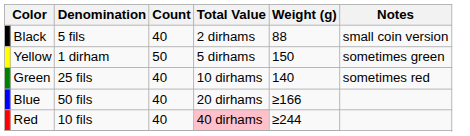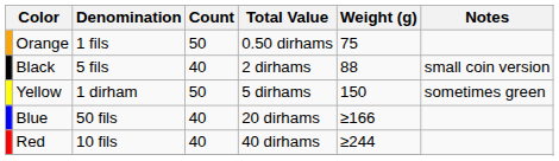 <table class="wikitable">
 <tr>
 <th colspan=2>Color</th>
 <th>Denomination</th>
 <th>Count</th>
 <th>Total Value</th>
 <th>Weight (g)</th>
 <th>Notes</th>
+</tr>
+<tr>
+<td style="background:Orange"></td>
+<td>Orange</td>
+<td>1 fils</td>
+<td>50</td>
+<td>0.50 dirhams</td>
+<td>75</td>
+<td></td>
 </tr>
 <tr>
 <td style="background:Black"></td>
 <td>Black</td>
 <td>5 fils</td>
 <td>40</td>
 <td>2 dirhams</td>
 <td>88</td>
 <td>small coin version</td>
 </tr>
 <tr>
 <td style="background:Yellow"></td>
 <td>Yellow</td>
 <td>1 dirham</td>
 <td>50</td>
 <td>5 dirhams</td>
 <td>150</td>
 <td>sometimes green</td>
 </tr>
 <tr>
-<td style="background:Green"></td>
-<td>Green</td>
-<td>25 fils</td>
-<td>40</td>
-<td>10 dirhams</td>
-<td>140</td>
-<td>sometimes red</td>
-</tr>
-<tr>
 <td style="background:Blue"></td>
 <td>Blue</td>
 <td>50 fils</td>
 <td>40</td>
 <td>20 dirhams</td>
 <td>≥166</td>
 <td></td>
 </tr>
 <tr>
 <td style="background:Red"></td>
 <td>Red</td>
 <td>10 fils</td>
 <td>40</td>
-<td style="background: pink;">40 dirhams</td>
+<td>40 dirhams</td>
 <td>≥244</td>
 </tr>
 <tr>
 </tr>
 </table>
